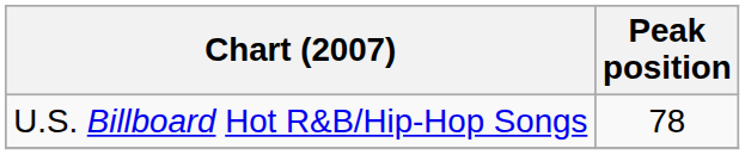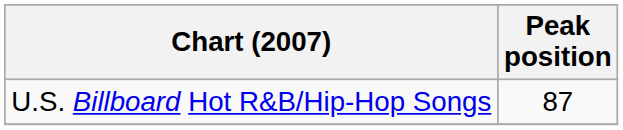 <table class="wikitable sortable">
 <tr>
 <th align="left">Chart (2007)</th>
 <th align="left">Peak<br>position</th>
 </tr>
 <tr>
 <td align="left">U.S. <em><a href='#'>Billboard</a></em> <a href='#'>Hot R&B/Hip-Hop Songs</a></td>
-<td align="center">78</td>
+<td align="center">87</td>
 </tr>
 <tr>
 </tr>
 </table>
